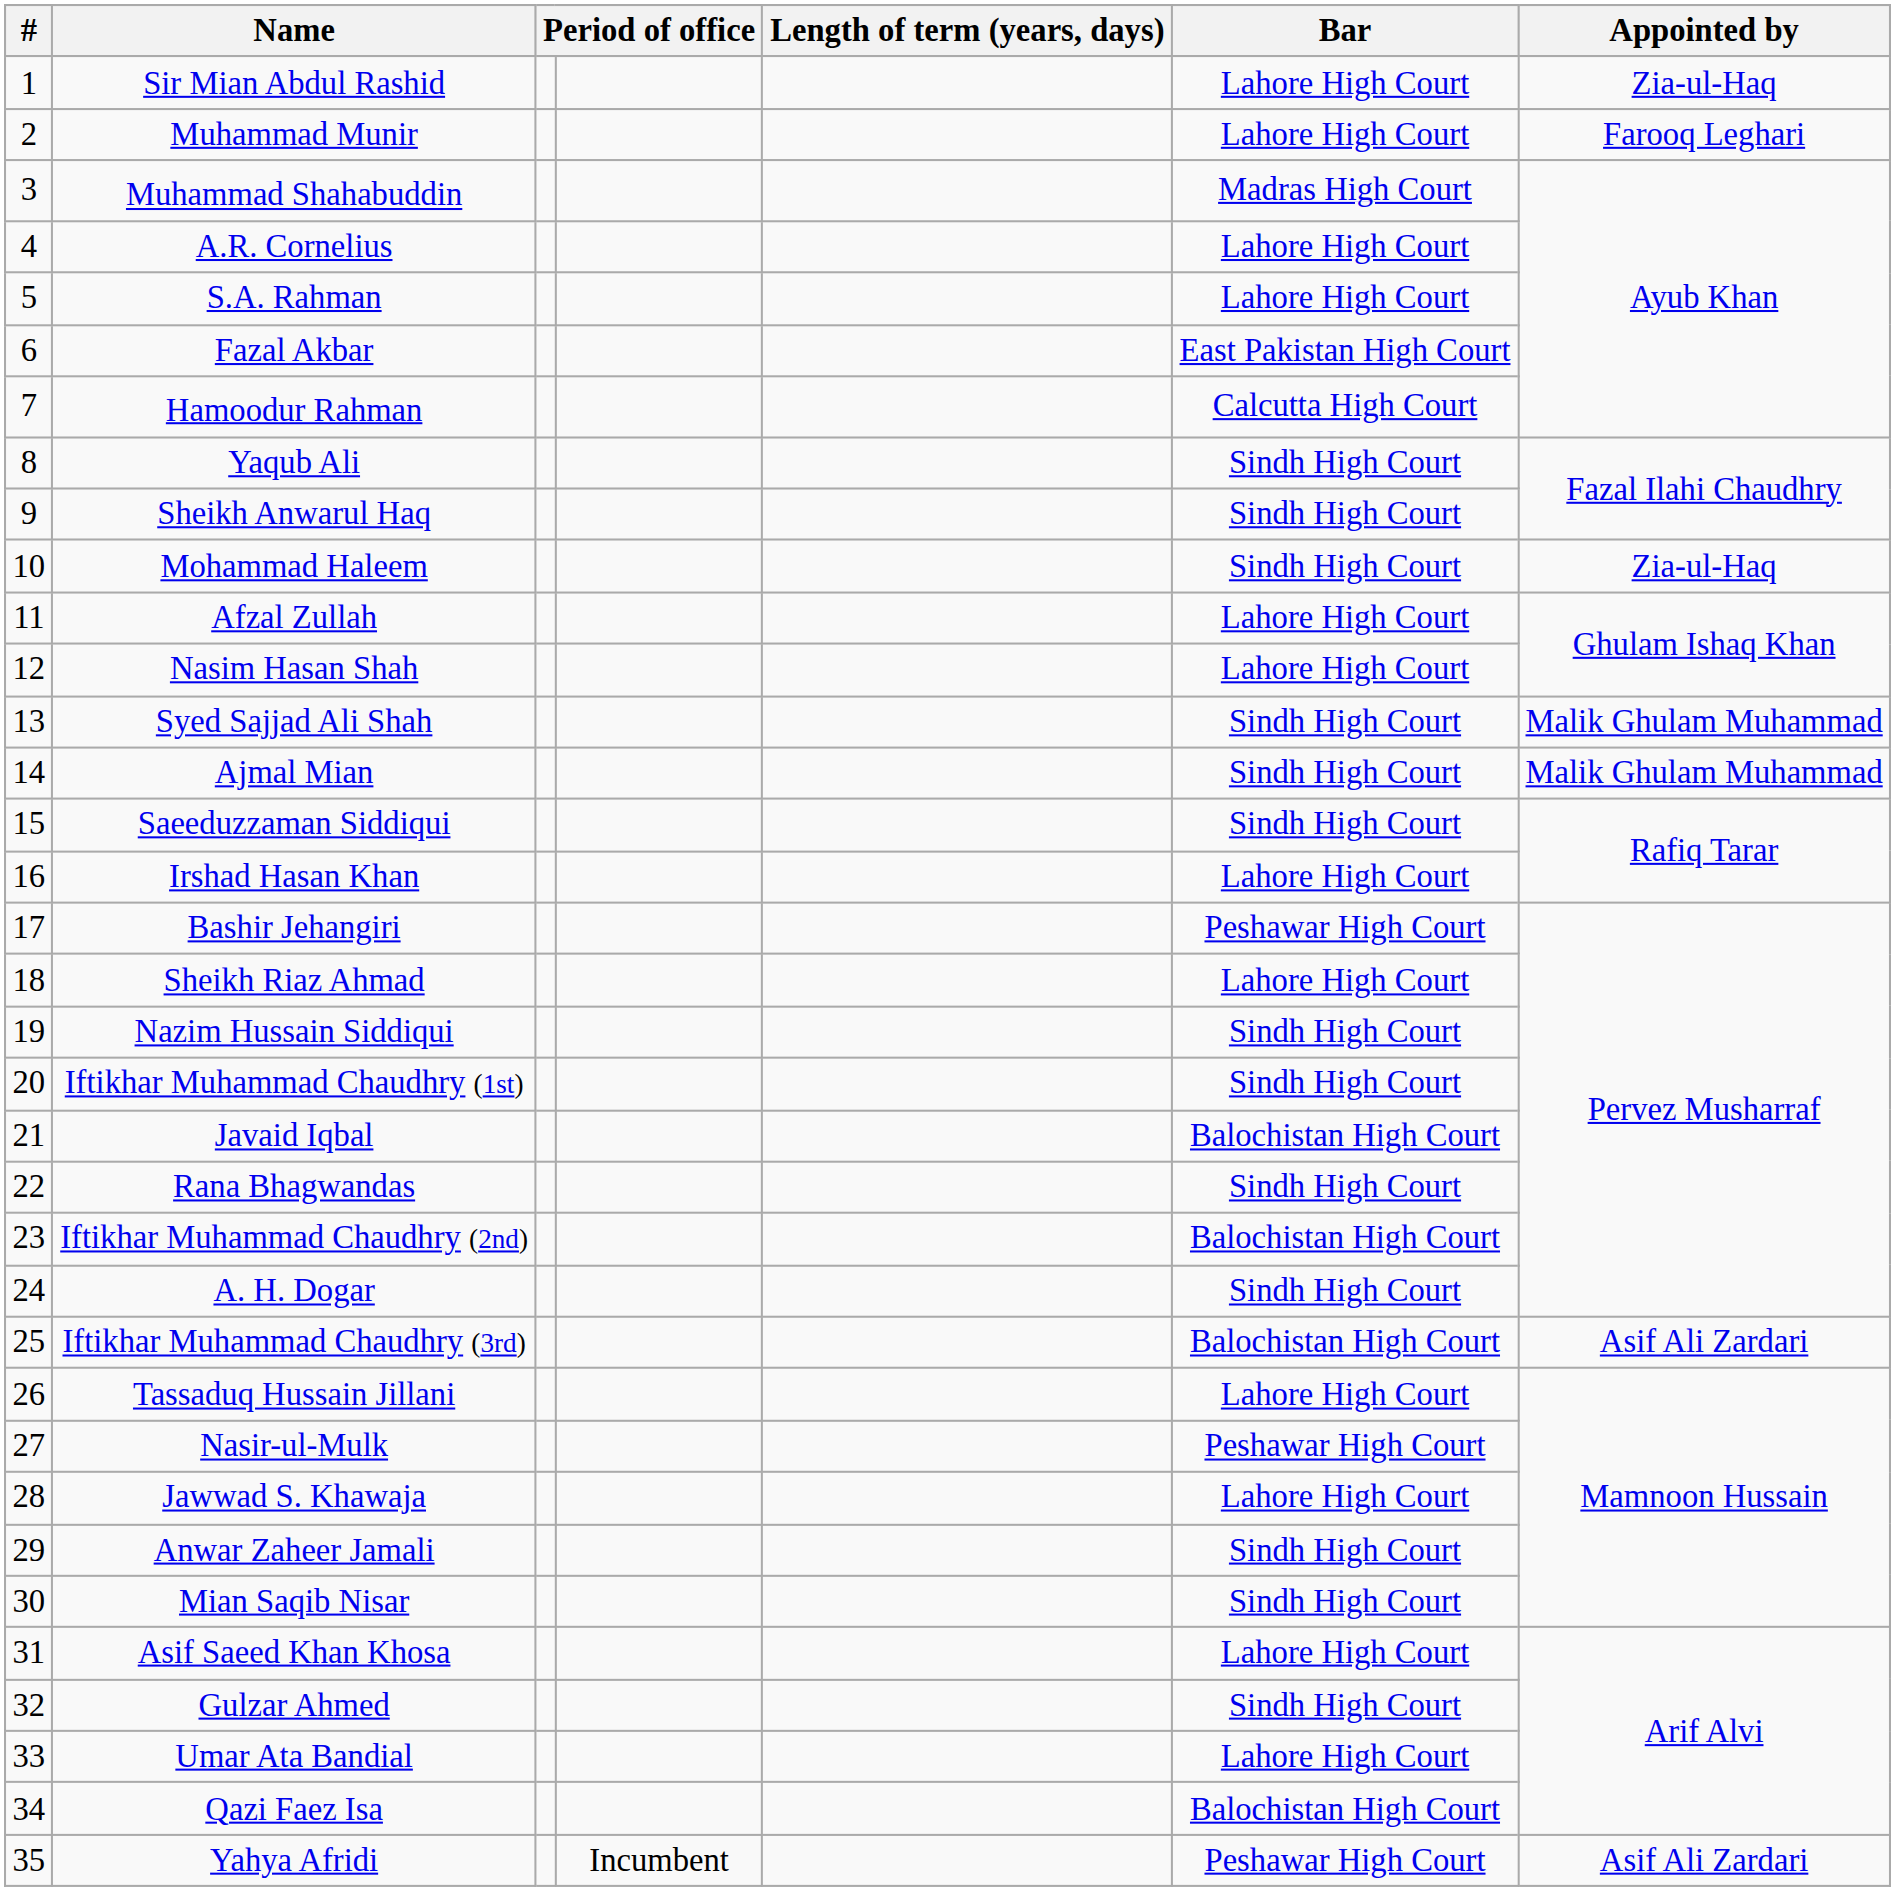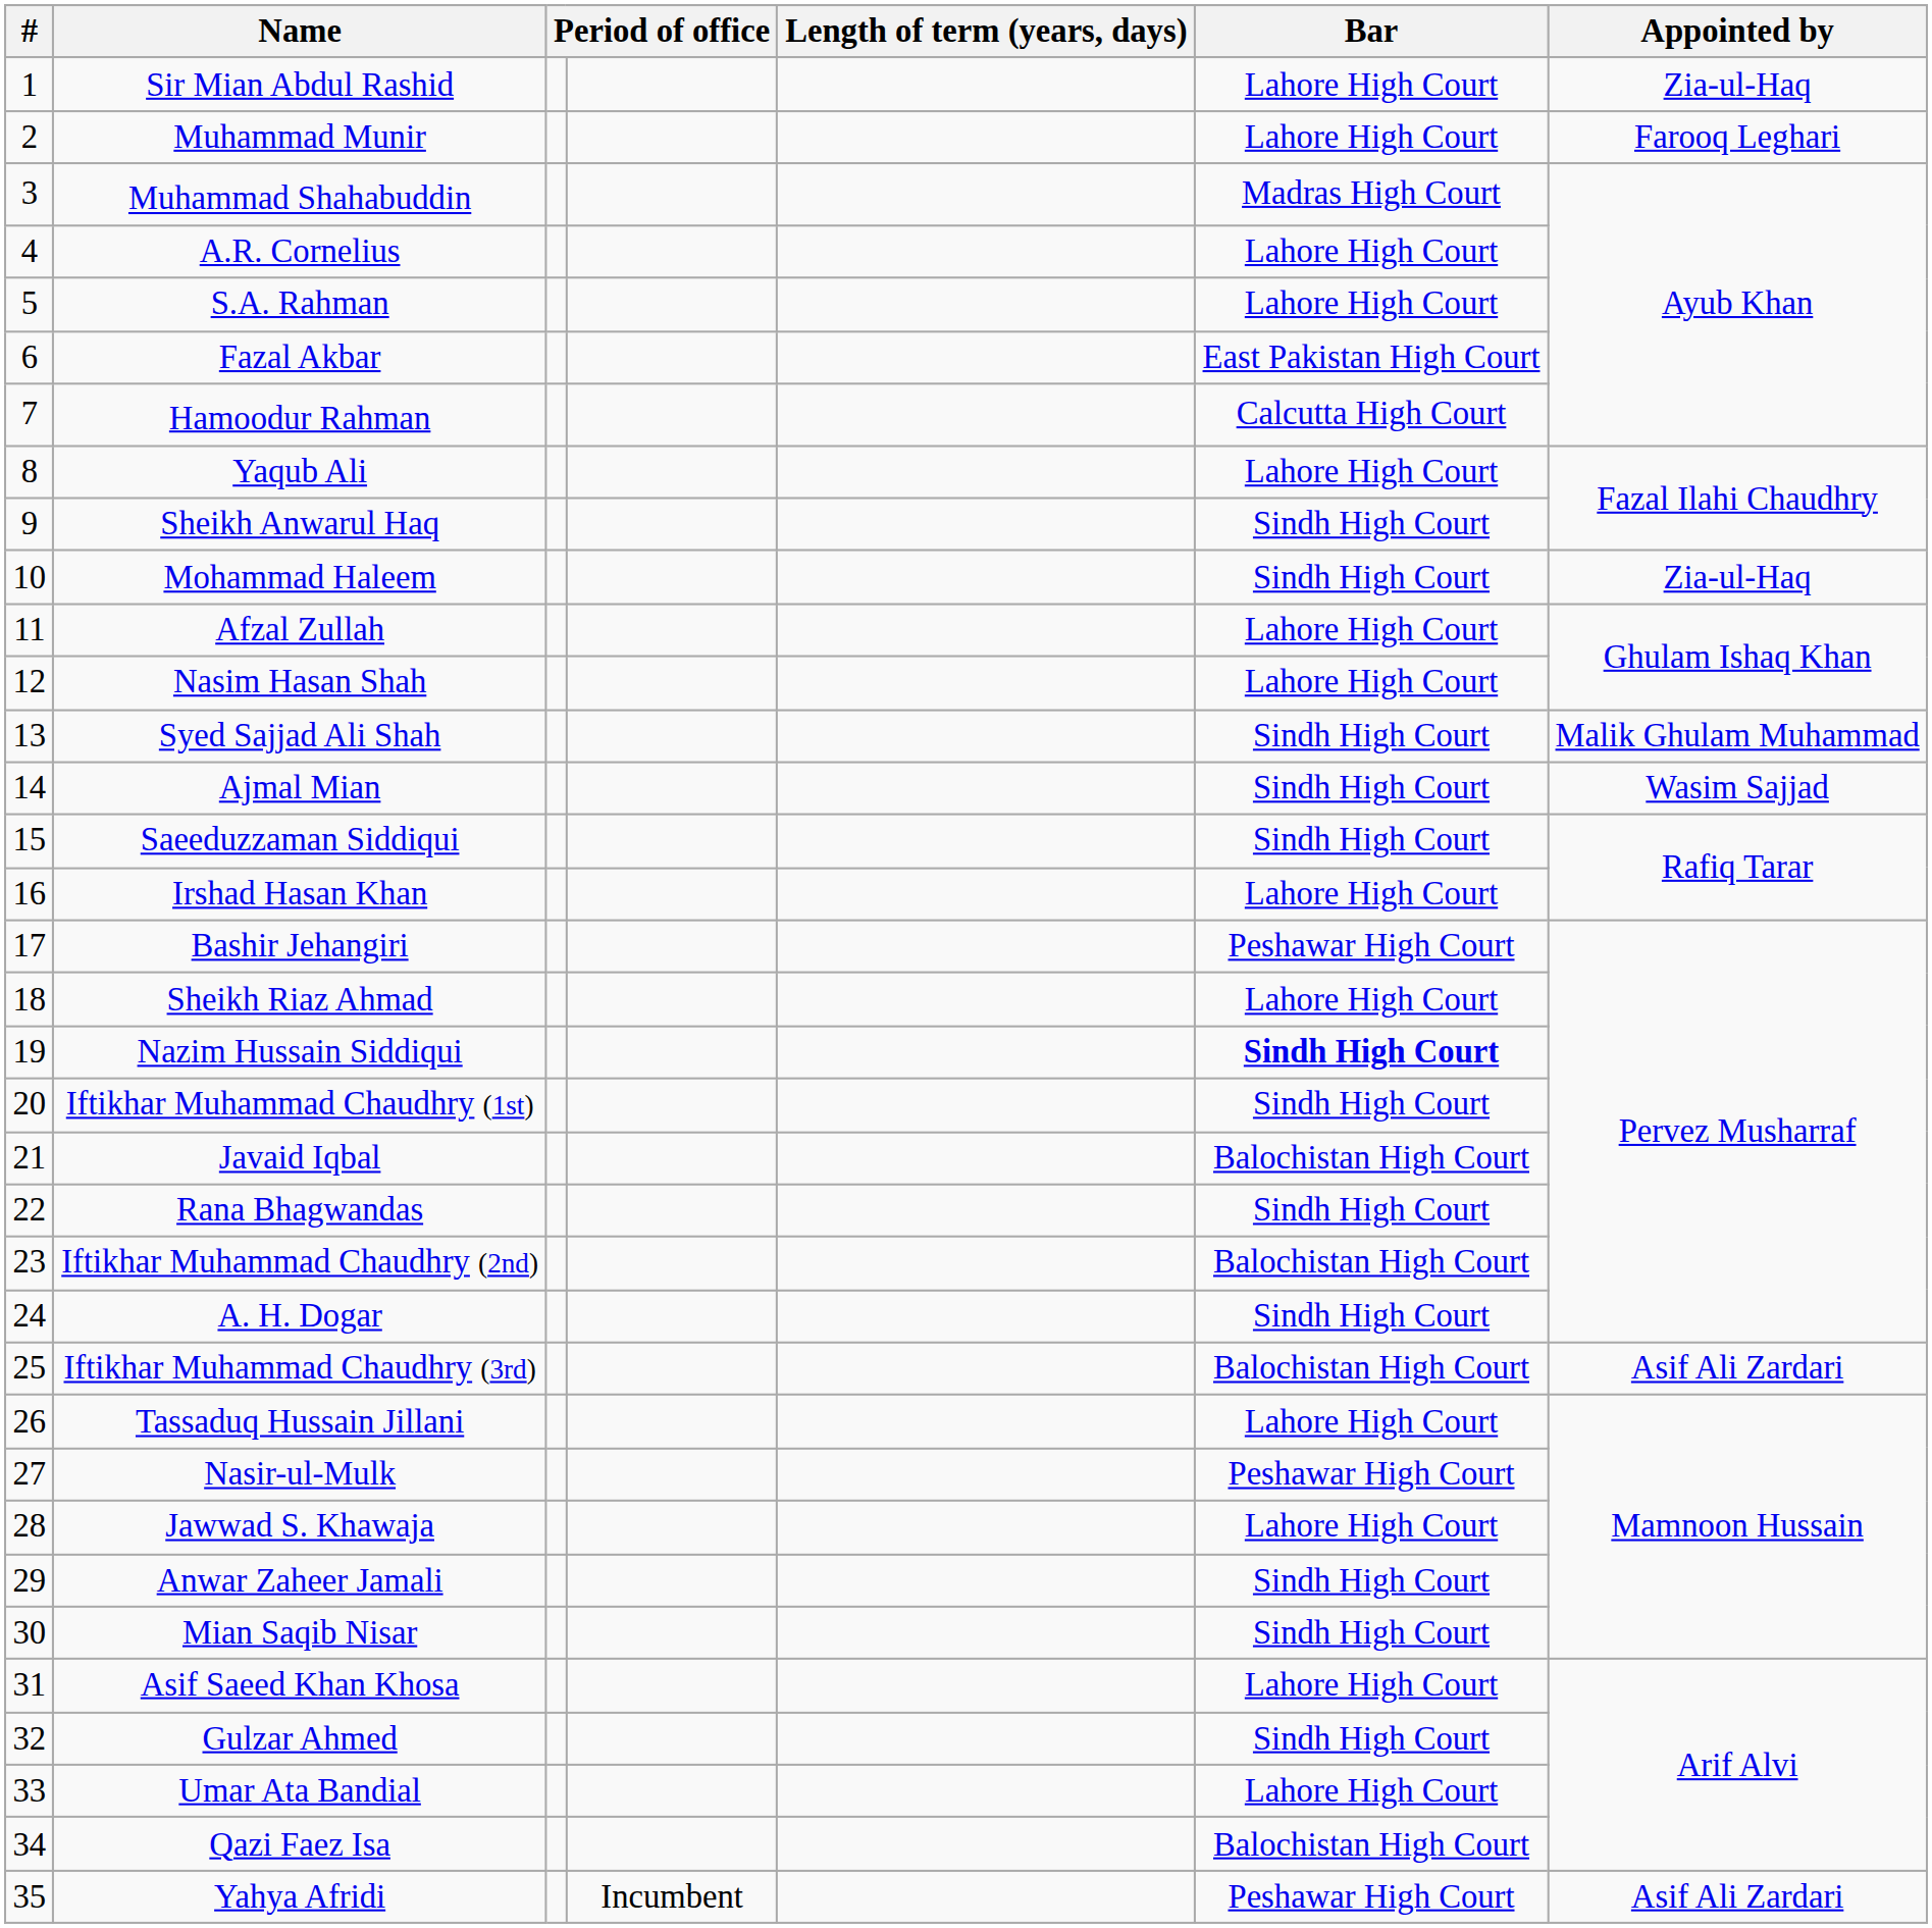 <table class="sortable wikitable ">
 <tr style="background:#B5B5B5">
 <th>#</th>
 <th class="unsortable">Name</th>
 <th class="unsortable" colspan="2">Period of office</th>
 <th>Length of term (years, days)</th>
 <th>Bar</th>
 <th>Appointed by</th>
 </tr>
 <tr align="center">
 <td>1</td>
 <td><a href='#'>Sir Mian Abdul Rashid</a></td>
 <td></td>
 <td></td>
 <td></td>
 <td><a href='#'>Lahore High Court</a></td>
 <td rowspan=1 align=center><a href='#'>Zia-ul-Haq</a></td>
 </tr>
 <tr align="center">
 <td>2</td>
 <td><a href='#'>Muhammad Munir</a></td>
 <td></td>
 <td></td>
 <td></td>
 <td><a href='#'>Lahore High Court</a></td>
 <td><a href='#'>Farooq Leghari</a></td>
 </tr>
 <tr align="center">
 <td>3</td>
 <td><a href='#'>Muhammad Shahabuddin</a><sup></sup></td>
 <td></td>
 <td></td>
 <td></td>
 <td><a href='#'>Madras High Court</a></td>
 <td rowspan=5 align=center><a href='#'>Ayub Khan</a></td>
 </tr>
 <tr align="center">
 <td>4</td>
 <td><a href='#'>A.R. Cornelius</a></td>
 <td></td>
 <td></td>
 <td></td>
 <td><a href='#'>Lahore High Court</a></td>
 </tr>
 <tr align="center">
 <td>5</td>
 <td><a href='#'>S.A. Rahman</a></td>
 <td></td>
 <td></td>
 <td></td>
 <td><a href='#'>Lahore High Court</a></td>
 </tr>
 <tr align="center">
 <td>6</td>
 <td><a href='#'>Fazal Akbar</a></td>
 <td></td>
 <td></td>
 <td></td>
 <td><a href='#'>East Pakistan High Court</a></td>
 </tr>
 <tr align="center">
 <td>7</td>
 <td><a href='#'>Hamoodur Rahman</a><sup></sup></td>
 <td></td>
 <td></td>
 <td></td>
 <td><a href='#'>Calcutta High Court</a></td>
 </tr>
 <tr align="center">
 <td>8</td>
 <td><a href='#'>Yaqub Ali</a></td>
 <td></td>
 <td></td>
 <td></td>
-<td><a href='#'>Sindh High Court</a></td>
+<td><a href='#'>Lahore High Court</a></td>
 <td rowspan=2 align=center><a href='#'>Fazal Ilahi Chaudhry</a></td>
 </tr>
 <tr align="center">
 <td>9</td>
 <td><a href='#'>Sheikh Anwarul Haq</a></td>
 <td></td>
 <td></td>
 <td></td>
 <td><a href='#'>Sindh High Court</a></td>
 </tr>
 <tr align="center">
 <td>10</td>
 <td><a href='#'>Mohammad Haleem</a></td>
 <td></td>
 <td></td>
 <td></td>
 <td><a href='#'>Sindh High Court</a></td>
 <td rowspan=1 align=center><a href='#'>Zia-ul-Haq</a></td>
 </tr>
 <tr align="center">
 <td>11</td>
 <td><a href='#'>Afzal Zullah</a></td>
 <td></td>
 <td></td>
 <td></td>
 <td><a href='#'>Lahore High Court</a></td>
 <td rowspan=2 align=center><a href='#'>Ghulam Ishaq Khan</a></td>
 </tr>
 <tr align="center">
 <td>12</td>
 <td><a href='#'>Nasim Hasan Shah</a></td>
 <td></td>
 <td></td>
 <td></td>
 <td><a href='#'>Lahore High Court</a></td>
 </tr>
 <tr align="center">
 <td>13</td>
 <td><a href='#'>Syed Sajjad Ali Shah</a></td>
 <td></td>
 <td></td>
 <td></td>
 <td><a href='#'>Sindh High Court</a></td>
 <td rowspan=1 align=center><a href='#'>Malik Ghulam Muhammad</a></td>
 </tr>
 <tr align="center">
 <td>14</td>
 <td><a href='#'>Ajmal Mian</a></td>
 <td></td>
 <td></td>
 <td></td>
 <td><a href='#'>Sindh High Court</a></td>
-<td rowspan=1 align=center><a href='#'>Malik Ghulam Muhammad</a></td>
+<td rowspan=1 align=center><a href='#'>Wasim Sajjad</a></td>
 </tr>
 <tr align="center">
 <td>15</td>
 <td><a href='#'>Saeeduzzaman Siddiqui</a></td>
 <td></td>
 <td></td>
 <td></td>
 <td><a href='#'>Sindh High Court</a></td>
 <td rowspan=2 align=center><a href='#'>Rafiq Tarar</a></td>
 </tr>
 <tr align="center">
 <td>16</td>
 <td><a href='#'>Irshad Hasan Khan</a></td>
 <td></td>
 <td></td>
 <td></td>
 <td><a href='#'>Lahore High Court</a></td>
 </tr>
 <tr align="center">
 <td>17</td>
 <td><a href='#'>Bashir Jehangiri</a></td>
 <td></td>
 <td></td>
 <td></td>
 <td><a href='#'>Peshawar High Court</a></td>
 <td rowspan=8 align=center><a href='#'>Pervez Musharraf</a></td>
 </tr>
 <tr align="center">
 <td>18</td>
 <td><a href='#'>Sheikh Riaz Ahmad</a></td>
 <td></td>
 <td></td>
 <td></td>
 <td><a href='#'>Lahore High Court</a></td>
 </tr>
 <tr align="center">
 <td>19</td>
 <td><a href='#'>Nazim Hussain Siddiqui</a></td>
 <td></td>
 <td></td>
 <td></td>
-<td><a href='#'>Sindh High Court</a></td>
+<td><strong><a href='#'>Sindh High Court</a></strong></td>
 </tr>
 <tr align="center">
 <td>20</td>
 <td><a href='#'>Iftikhar Muhammad Chaudhry</a> <small>(<a href='#'>1st</a>)</small></td>
 <td></td>
 <td></td>
 <td></td>
 <td><a href='#'>Sindh High Court</a></td>
 </tr>
 <tr align="center">
 <td>21</td>
 <td><a href='#'>Javaid Iqbal</a></td>
 <td></td>
 <td></td>
 <td></td>
 <td><a href='#'>Balochistan High Court</a></td>
 </tr>
 <tr align="center">
 <td>22</td>
 <td><a href='#'>Rana Bhagwandas</a></td>
 <td></td>
 <td></td>
 <td></td>
 <td><a href='#'>Sindh High Court</a></td>
 </tr>
 <tr align="center">
 <td>23</td>
 <td><a href='#'>Iftikhar Muhammad Chaudhry</a> <small>(<a href='#'>2nd</a>)</small></td>
 <td></td>
 <td></td>
 <td></td>
 <td><a href='#'>Balochistan High Court</a></td>
 </tr>
 <tr align="center">
 <td>24</td>
 <td><a href='#'>A. H. Dogar</a></td>
 <td></td>
 <td></td>
 <td></td>
 <td><a href='#'>Sindh High Court</a></td>
 </tr>
 <tr align="center">
 <td>25</td>
 <td><a href='#'>Iftikhar Muhammad Chaudhry</a> <small>(<a href='#'>3rd</a>)</small></td>
 <td></td>
 <td></td>
 <td></td>
 <td><a href='#'>Balochistan High Court</a></td>
 <td rowspan=1 align=center><a href='#'>Asif Ali Zardari</a></td>
 </tr>
 <tr align="center">
 <td>26</td>
 <td><a href='#'>Tassaduq Hussain Jillani</a></td>
 <td></td>
 <td></td>
 <td></td>
 <td><a href='#'>Lahore High Court</a></td>
 <td rowspan=5 align=center><a href='#'>Mamnoon Hussain</a></td>
 </tr>
 <tr align="center">
 <td>27</td>
 <td><a href='#'>Nasir-ul-Mulk</a></td>
 <td></td>
 <td></td>
 <td></td>
 <td><a href='#'>Peshawar High Court</a></td>
 </tr>
 <tr align="center">
 <td>28</td>
 <td><a href='#'>Jawwad S. Khawaja</a></td>
 <td></td>
 <td></td>
 <td></td>
 <td><a href='#'>Lahore High Court</a></td>
 </tr>
 <tr align="center">
 <td>29</td>
 <td><a href='#'>Anwar Zaheer Jamali</a></td>
 <td></td>
 <td></td>
 <td></td>
 <td><a href='#'>Sindh High Court</a></td>
 </tr>
 <tr align="center">
 <td>30</td>
 <td><a href='#'>Mian Saqib Nisar</a></td>
 <td></td>
 <td></td>
 <td></td>
 <td><a href='#'>Sindh High Court</a></td>
 </tr>
 <tr align="center">
 <td>31</td>
 <td><a href='#'>Asif Saeed Khan Khosa</a></td>
 <td></td>
 <td></td>
 <td></td>
 <td><a href='#'>Lahore High Court</a></td>
 <td rowspan="4" align="center"><a href='#'>Arif Alvi</a></td>
 </tr>
 <tr align="center">
 <td>32</td>
 <td><a href='#'>Gulzar Ahmed</a></td>
 <td></td>
 <td></td>
 <td></td>
 <td><a href='#'>Sindh High Court</a></td>
 </tr>
 <tr align="center">
 <td>33</td>
 <td><a href='#'>Umar Ata Bandial</a></td>
 <td></td>
 <td></td>
 <td></td>
 <td><a href='#'>Lahore High Court</a></td>
 </tr>
 <tr align="center">
 <td>34</td>
 <td><a href='#'>Qazi Faez Isa</a></td>
 <td></td>
 <td><br></td>
 <td></td>
 <td><a href='#'>Balochistan High Court</a></td>
 </tr>
 <tr align="center">
 <td>35</td>
 <td><a href='#'>Yahya Afridi</a></td>
 <td></td>
 <td>Incumbent</td>
 <td></td>
 <td><a href='#'>Peshawar High Court</a></td>
 <td rowspan="4" align="center"><a href='#'>Asif Ali Zardari</a></td>
 </tr>
 </table>
